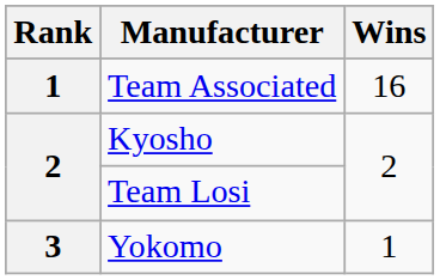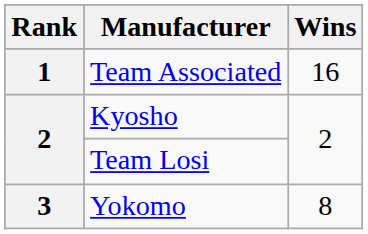 <table class="wikitable">
 <tr>
 <th>Rank</th>
 <th>Manufacturer</th>
 <th>Wins</th>
 </tr>
 <tr>
 <th>1</th>
 <td> <a href='#'>Team Associated</a></td>
 <td style="text-align:center;">16</td>
 </tr>
 <tr>
 <th rowspan="2">2</th>
 <td> <a href='#'>Kyosho</a></td>
 <td rowspan="2" style="text-align:center;">2</td>
 </tr>
 <tr>
 <td> <a href='#'>Team Losi</a></td>
 </tr>
 <tr>
 <th>3</th>
 <td> <a href='#'>Yokomo</a></td>
-<td style="text-align:center;">1</td>
+<td style="text-align:center;">8</td>
 </tr>
 </table>
